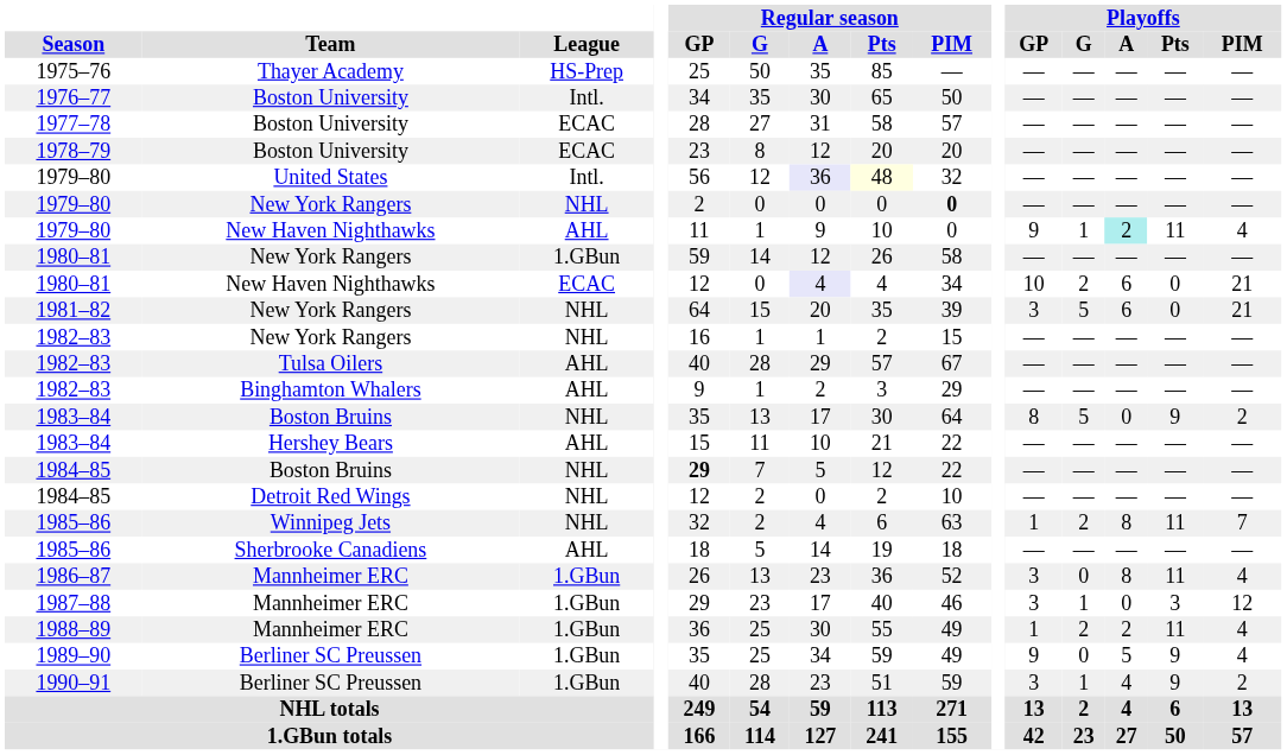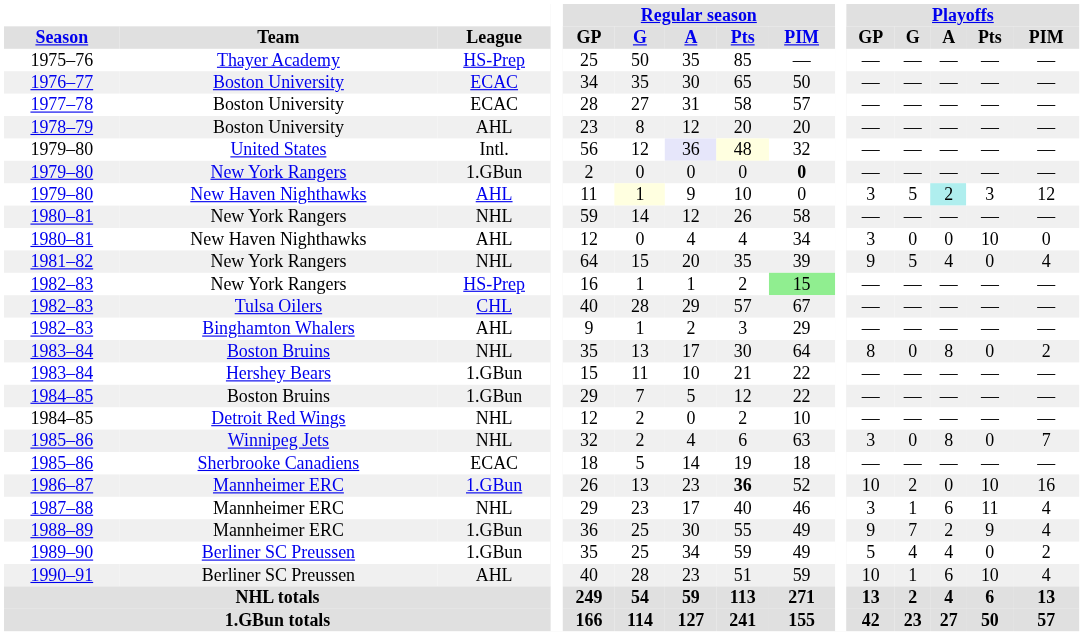 <table border="0" cellpadding="1" cellspacing="0" style="text-align:center; width:60em">
 <tr bgcolor="#e0e0e0">
 <th colspan="3" bgcolor="#ffffff"> </th>
 <th rowspan="99" bgcolor="#ffffff"> </th>
 <th colspan="5"><a href='#'>Regular season</a></th>
 <th rowspan="99" bgcolor="#ffffff"> </th>
 <th colspan="5"><a href='#'>Playoffs</a></th>
 </tr>
 <tr bgcolor="#e0e0e0">
 <th><a href='#'>Season</a></th>
 <th>Team</th>
 <th>League</th>
 <th>GP</th>
 <th><a href='#'>G</a></th>
 <th><a href='#'>A</a></th>
 <th><a href='#'>Pts</a></th>
 <th><a href='#'>PIM</a></th>
 <th>GP</th>
 <th>G</th>
 <th>A</th>
 <th>Pts</th>
 <th>PIM</th>
 </tr>
 <tr>
 <td>1975–76</td>
 <td><a href='#'>Thayer Academy</a></td>
 <td><a href='#'>HS-Prep</a></td>
 <td>25</td>
 <td>50</td>
 <td>35</td>
 <td>85</td>
 <td>—</td>
 <td>—</td>
 <td>—</td>
 <td>—</td>
 <td>—</td>
 <td>—</td>
 </tr>
 <tr bgcolor="#f0f0f0">
 <td><a href='#'>1976–77</a></td>
 <td><a href='#'>Boston University</a></td>
-<td>Intl.</td>
+<td><a href='#'>ECAC</a></td>
 <td>34</td>
 <td>35</td>
 <td>30</td>
 <td>65</td>
 <td>50</td>
 <td>—</td>
 <td>—</td>
 <td>—</td>
 <td>—</td>
 <td>—</td>
 </tr>
 <tr>
 <td><a href='#'>1977–78</a></td>
 <td>Boston University</td>
 <td>ECAC</td>
 <td>28</td>
 <td>27</td>
 <td>31</td>
 <td>58</td>
 <td>57</td>
 <td>—</td>
 <td>—</td>
 <td>—</td>
 <td>—</td>
 <td>—</td>
 </tr>
 <tr bgcolor="#f0f0f0">
 <td><a href='#'>1978–79</a></td>
 <td>Boston University</td>
-<td>ECAC</td>
+<td>AHL</td>
 <td>23</td>
 <td>8</td>
 <td>12</td>
 <td>20</td>
 <td>20</td>
 <td>—</td>
 <td>—</td>
 <td>—</td>
 <td>—</td>
 <td>—</td>
 </tr>
 <tr>
 <td>1979–80</td>
 <td><a href='#'>United States</a></td>
 <td>Intl.</td>
 <td>56</td>
 <td>12</td>
 <td style="background: lavender;">36</td>
 <td style="background: lightyellow;">48</td>
 <td>32</td>
 <td>—</td>
 <td>—</td>
 <td>—</td>
 <td>—</td>
 <td>—</td>
 </tr>
 <tr bgcolor="#f0f0f0">
 <td><a href='#'>1979–80</a></td>
 <td><a href='#'>New York Rangers</a></td>
-<td><a href='#'>NHL</a></td>
+<td>1.GBun</td>
 <td>2</td>
 <td>0</td>
 <td>0</td>
 <td>0</td>
 <td><strong>0</strong></td>
 <td>—</td>
 <td>—</td>
 <td>—</td>
 <td>—</td>
 <td>—</td>
 </tr>
 <tr>
 <td><a href='#'>1979–80</a></td>
 <td><a href='#'>New Haven Nighthawks</a></td>
 <td><a href='#'>AHL</a></td>
 <td>11</td>
-<td>1</td>
+<td style="background: lightyellow;">1</td>
 <td>9</td>
 <td>10</td>
 <td>0</td>
-<td>9</td>
-<td>1</td>
+<td>3</td>
+<td>5</td>
 <td style="background: paleturquoise;">2</td>
-<td>11</td>
-<td>4</td>
+<td>3</td>
+<td>12</td>
 </tr>
 <tr bgcolor="#f0f0f0">
 <td><a href='#'>1980–81</a></td>
 <td>New York Rangers</td>
-<td>1.GBun</td>
+<td>NHL</td>
 <td>59</td>
 <td>14</td>
 <td>12</td>
 <td>26</td>
 <td>58</td>
 <td>—</td>
 <td>—</td>
 <td>—</td>
 <td>—</td>
 <td>—</td>
 </tr>
 <tr>
 <td><a href='#'>1980–81</a></td>
 <td>New Haven Nighthawks</td>
-<td><a href='#'>ECAC</a></td>
+<td>AHL</td>
 <td>12</td>
 <td>0</td>
-<td style="background: lavender;">4</td>
+<td>4</td>
 <td>4</td>
 <td>34</td>
+<td>3</td>
+<td>0</td>
+<td>0</td>
 <td>10</td>
-<td>2</td>
-<td>6</td>
 <td>0</td>
-<td>21</td>
 </tr>
 <tr bgcolor="#f0f0f0">
 <td><a href='#'>1981–82</a></td>
 <td>New York Rangers</td>
 <td>NHL</td>
 <td>64</td>
 <td>15</td>
 <td>20</td>
 <td>35</td>
 <td>39</td>
-<td>3</td>
+<td>9</td>
 <td>5</td>
-<td>6</td>
+<td>4</td>
 <td>0</td>
-<td>21</td>
+<td>4</td>
 </tr>
 <tr>
 <td><a href='#'>1982–83</a></td>
 <td>New York Rangers</td>
-<td>NHL</td>
+<td><a href='#'>HS-Prep</a></td>
 <td>16</td>
 <td>1</td>
 <td>1</td>
 <td>2</td>
-<td>15</td>
+<td style="background: lightgreen;">15</td>
 <td>—</td>
 <td>—</td>
 <td>—</td>
 <td>—</td>
 <td>—</td>
 </tr>
 <tr bgcolor="#f0f0f0">
 <td><a href='#'>1982–83</a></td>
 <td><a href='#'>Tulsa Oilers</a></td>
-<td>AHL</td>
+<td><a href='#'>CHL</a></td>
 <td>40</td>
 <td>28</td>
 <td>29</td>
 <td>57</td>
 <td>67</td>
 <td>—</td>
 <td>—</td>
 <td>—</td>
 <td>—</td>
 <td>—</td>
 </tr>
 <tr>
 <td><a href='#'>1982–83</a></td>
 <td><a href='#'>Binghamton Whalers</a></td>
 <td>AHL</td>
 <td>9</td>
 <td>1</td>
 <td>2</td>
 <td>3</td>
 <td>29</td>
 <td>—</td>
 <td>—</td>
 <td>—</td>
 <td>—</td>
 <td>—</td>
 </tr>
 <tr bgcolor="#f0f0f0">
 <td><a href='#'>1983–84</a></td>
 <td><a href='#'>Boston Bruins</a></td>
 <td>NHL</td>
 <td>35</td>
 <td>13</td>
 <td>17</td>
 <td>30</td>
 <td>64</td>
 <td>8</td>
-<td>5</td>
 <td>0</td>
-<td>9</td>
+<td>8</td>
+<td>0</td>
 <td>2</td>
 </tr>
 <tr>
 <td><a href='#'>1983–84</a></td>
 <td><a href='#'>Hershey Bears</a></td>
-<td>AHL</td>
+<td>1.GBun</td>
 <td>15</td>
 <td>11</td>
 <td>10</td>
 <td>21</td>
 <td>22</td>
 <td>—</td>
 <td>—</td>
 <td>—</td>
 <td>—</td>
 <td>—</td>
 </tr>
 <tr bgcolor="#f0f0f0">
 <td><a href='#'>1984–85</a></td>
 <td>Boston Bruins</td>
-<td>NHL</td>
-<td><strong>29</strong></td>
+<td>1.GBun</td>
+<td>29</td>
 <td>7</td>
 <td>5</td>
 <td>12</td>
 <td>22</td>
 <td>—</td>
 <td>—</td>
 <td>—</td>
 <td>—</td>
 <td>—</td>
 </tr>
 <tr>
 <td>1984–85</td>
 <td><a href='#'>Detroit Red Wings</a></td>
 <td>NHL</td>
 <td>12</td>
 <td>2</td>
 <td>0</td>
 <td>2</td>
 <td>10</td>
 <td>—</td>
 <td>—</td>
 <td>—</td>
 <td>—</td>
 <td>—</td>
 </tr>
 <tr bgcolor="#f0f0f0">
 <td><a href='#'>1985–86</a></td>
 <td><a href='#'>Winnipeg Jets</a></td>
 <td>NHL</td>
 <td>32</td>
 <td>2</td>
 <td>4</td>
 <td>6</td>
 <td>63</td>
-<td>1</td>
-<td>2</td>
+<td>3</td>
+<td>0</td>
 <td>8</td>
-<td>11</td>
+<td>0</td>
 <td>7</td>
 </tr>
 <tr>
 <td><a href='#'>1985–86</a></td>
 <td><a href='#'>Sherbrooke Canadiens</a></td>
-<td>AHL</td>
+<td>ECAC</td>
 <td>18</td>
 <td>5</td>
 <td>14</td>
 <td>19</td>
 <td>18</td>
 <td>—</td>
 <td>—</td>
 <td>—</td>
 <td>—</td>
 <td>—</td>
 </tr>
 <tr bgcolor="#f0f0f0">
 <td><a href='#'>1986–87</a></td>
 <td><a href='#'>Mannheimer ERC</a></td>
 <td><a href='#'>1.GBun</a></td>
 <td>26</td>
 <td>13</td>
 <td>23</td>
-<td>36</td>
+<td><strong>36</strong></td>
 <td>52</td>
-<td>3</td>
+<td>10</td>
+<td>2</td>
 <td>0</td>
-<td>8</td>
-<td>11</td>
-<td>4</td>
+<td>10</td>
+<td>16</td>
 </tr>
 <tr>
 <td><a href='#'>1987–88</a></td>
 <td>Mannheimer ERC</td>
-<td>1.GBun</td>
+<td>NHL</td>
 <td>29</td>
 <td>23</td>
 <td>17</td>
 <td>40</td>
 <td>46</td>
 <td>3</td>
 <td>1</td>
-<td>0</td>
-<td>3</td>
-<td>12</td>
+<td>6</td>
+<td>11</td>
+<td>4</td>
 </tr>
 <tr bgcolor="#f0f0f0">
 <td><a href='#'>1988–89</a></td>
 <td>Mannheimer ERC</td>
 <td>1.GBun</td>
 <td>36</td>
 <td>25</td>
 <td>30</td>
 <td>55</td>
 <td>49</td>
-<td>1</td>
+<td>9</td>
+<td>7</td>
 <td>2</td>
-<td>2</td>
-<td>11</td>
+<td>9</td>
 <td>4</td>
 </tr>
 <tr>
 <td><a href='#'>1989–90</a></td>
 <td><a href='#'>Berliner SC Preussen</a></td>
 <td>1.GBun</td>
 <td>35</td>
 <td>25</td>
 <td>34</td>
 <td>59</td>
 <td>49</td>
-<td>9</td>
+<td>5</td>
+<td>4</td>
+<td>4</td>
 <td>0</td>
-<td>5</td>
-<td>9</td>
-<td>4</td>
+<td>2</td>
 </tr>
 <tr bgcolor="#f0f0f0">
 <td><a href='#'>1990–91</a></td>
 <td>Berliner SC Preussen</td>
-<td>1.GBun</td>
+<td>AHL</td>
 <td>40</td>
 <td>28</td>
 <td>23</td>
 <td>51</td>
 <td>59</td>
-<td>3</td>
+<td>10</td>
 <td>1</td>
+<td>6</td>
+<td>10</td>
 <td>4</td>
-<td>9</td>
-<td>2</td>
 </tr>
 <tr bgcolor="#e0e0e0">
 <th colspan="3">NHL totals</th>
 <th>249</th>
 <th>54</th>
 <th>59</th>
 <th>113</th>
 <th>271</th>
 <th>13</th>
 <th>2</th>
 <th>4</th>
 <th>6</th>
 <th>13</th>
 </tr>
 <tr bgcolor="#e0e0e0">
 <th colspan="3">1.GBun totals</th>
 <th>166</th>
 <th>114</th>
 <th>127</th>
 <th>241</th>
 <th>155</th>
 <th>42</th>
 <th>23</th>
 <th>27</th>
 <th>50</th>
 <th>57</th>
 </tr>
 </table>
